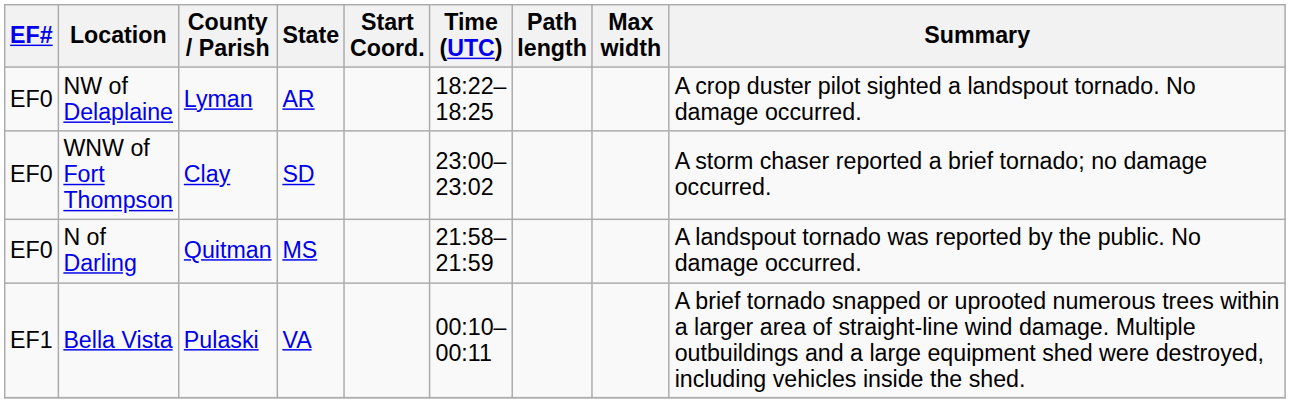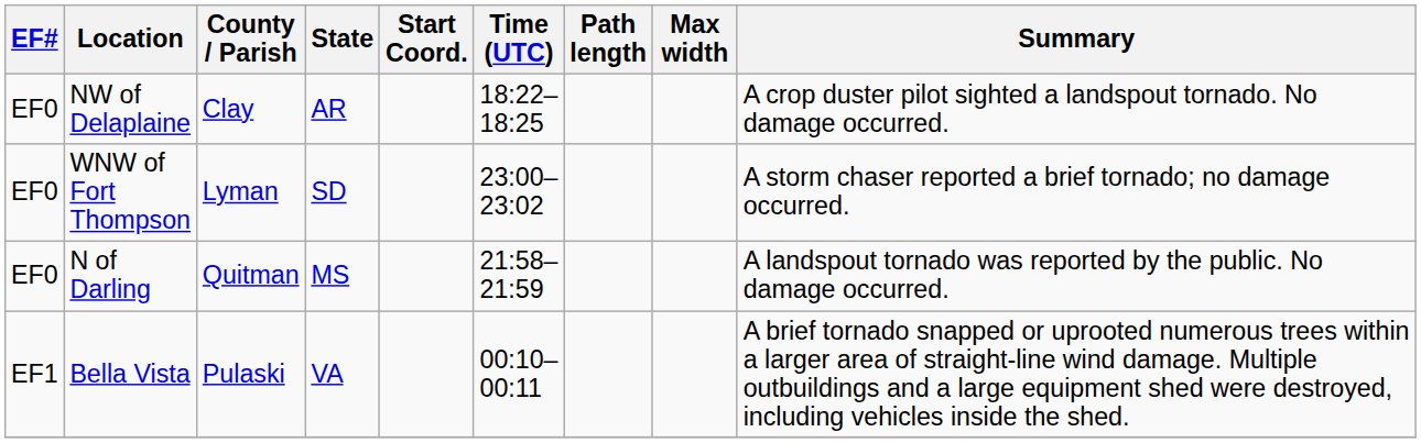 <table class="wikitable sortable" style="width:100%;">
 <tr>
 <th scope="col" style="width:3%; text-align:center;"><a href='#'>EF#</a></th>
 <th scope="col" style="width:7%; text-align:center;" class="unsortable">Location</th>
 <th scope="col" style="width:6%; text-align:center;" class="unsortable">County / Parish</th>
 <th scope="col" style="width:5%; text-align:center;">State</th>
 <th scope="col" style="width:6%; text-align:center;">Start Coord.</th>
 <th scope="col" style="width:6%; text-align:center;">Time (<a href='#'>UTC</a>)</th>
 <th scope="col" style="width:6%; text-align:center;">Path length</th>
 <th scope="col" style="width:6%; text-align:center;">Max width</th>
 <th scope="col" class="unsortable" style="width:48%; text-align:center;">Summary</th>
 </tr>
 <tr>
 <td bgcolor=>EF0</td>
 <td>NW of <a href='#'>Delaplaine</a></td>
-<td><a href='#'>Lyman</a></td>
+<td><a href='#'>Clay</a></td>
 <td><a href='#'>AR</a></td>
 <td></td>
 <td>18:22–18:25</td>
 <td></td>
 <td></td>
 <td>A crop duster pilot sighted a landspout tornado. No damage occurred.</td>
 </tr>
 <tr>
 <td bgcolor=>EF0</td>
 <td>WNW of <a href='#'>Fort Thompson</a></td>
-<td><a href='#'>Clay</a></td>
+<td><a href='#'>Lyman</a></td>
 <td><a href='#'>SD</a></td>
 <td></td>
 <td>23:00–23:02</td>
 <td></td>
 <td></td>
 <td>A storm chaser reported a brief tornado; no damage occurred.</td>
 </tr>
 <tr>
 <td bgcolor=>EF0</td>
 <td>N of <a href='#'>Darling</a></td>
 <td><a href='#'>Quitman</a></td>
 <td><a href='#'>MS</a></td>
 <td></td>
 <td>21:58–21:59</td>
 <td></td>
 <td></td>
 <td>A landspout tornado was reported by the public. No damage occurred.</td>
 </tr>
 <tr>
 <td bgcolor=>EF1</td>
 <td><a href='#'>Bella Vista</a></td>
 <td><a href='#'>Pulaski</a></td>
 <td><a href='#'>VA</a></td>
 <td></td>
 <td>00:10–00:11</td>
 <td></td>
 <td></td>
 <td>A brief tornado snapped or uprooted numerous trees within a larger area of straight-line wind damage. Multiple outbuildings and a large equipment shed were destroyed, including vehicles inside the shed.</td>
 </tr>
 <tr>
 </tr>
 </table>
